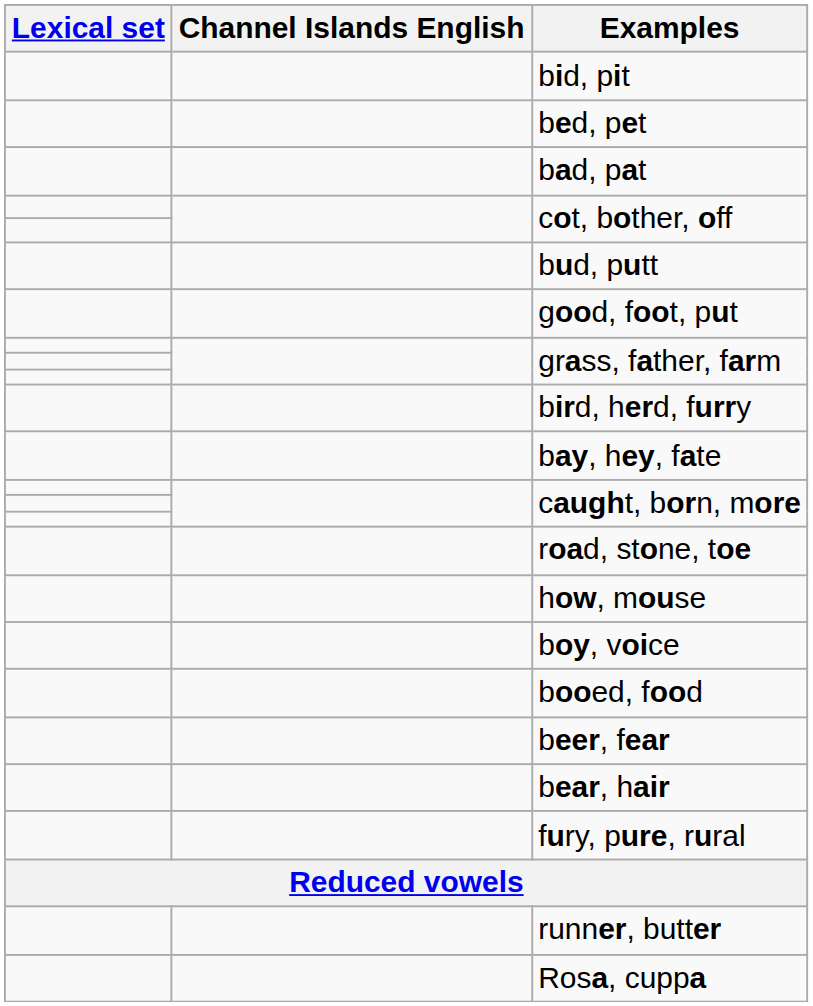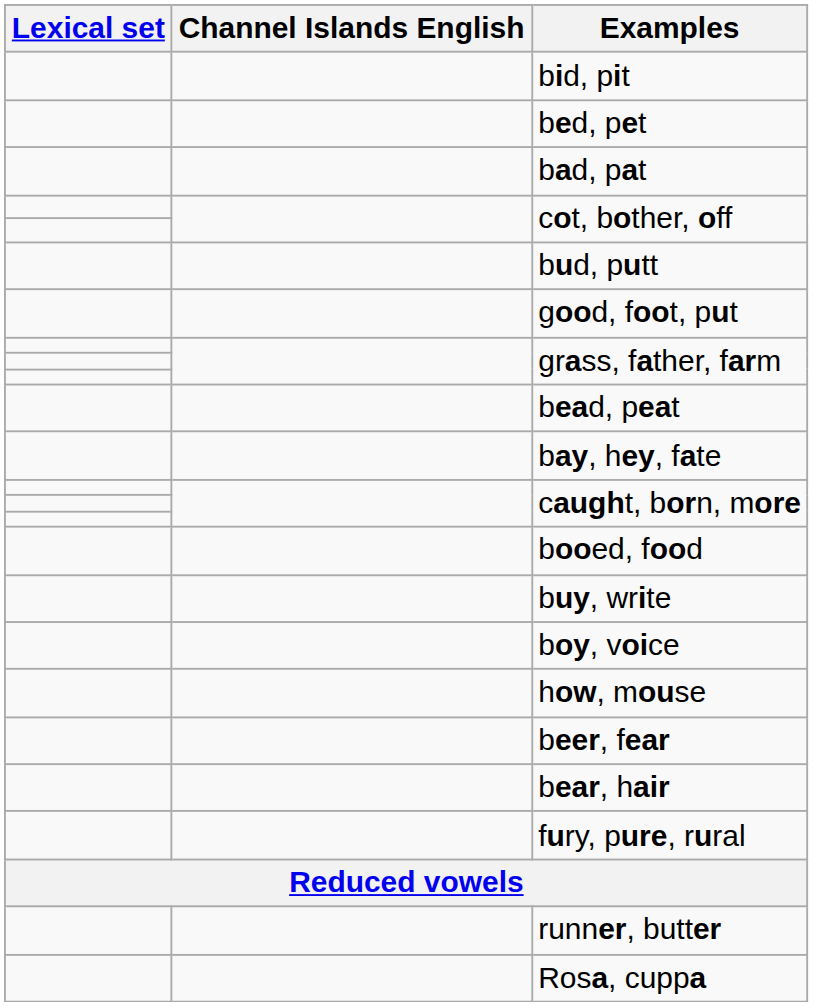 <table class="wikitable">
 <tr>
 <th><a href='#'>Lexical set</a></th>
 <th>Channel Islands English</th>
 <th>Examples</th>
 </tr>
 <tr>
 <td></td>
 <td></td>
 <td>b<strong>i</strong>d, p<strong>i</strong>t</td>
 </tr>
 <tr>
 <td></td>
 <td></td>
 <td>b<strong>e</strong>d, p<strong>e</strong>t</td>
 </tr>
 <tr>
 <td></td>
 <td></td>
 <td>b<strong>a</strong>d, p<strong>a</strong>t</td>
 </tr>
 <tr>
 <td></td>
 <td rowspan=2></td>
 <td rowspan=2>c<strong>o</strong>t, b<strong>o</strong>ther, <strong>o</strong>ff</td>
 </tr>
 <tr>
 <td></td>
 </tr>
 <tr>
 <td></td>
 <td></td>
 <td>b<strong>u</strong>d, p<strong>u</strong>tt</td>
 </tr>
 <tr>
 <td></td>
 <td></td>
 <td>g<strong>oo</strong>d, f<strong>oo</strong>t, p<strong>u</strong>t</td>
 </tr>
 <tr>
 <td></td>
 <td rowspan=3></td>
 <td rowspan=3>gr<strong>a</strong>ss, f<strong>a</strong>ther, f<strong>ar</strong>m</td>
 </tr>
 <tr>
 <td></td>
 </tr>
 <tr>
 <td></td>
 </tr>
 <tr>
 <td></td>
 <td></td>
-<td>b<strong>ir</strong>d, h<strong>er</strong>d, f<strong>urr</strong>y</td>
+<td>b<strong>ea</strong>d, p<strong>ea</strong>t</td>
 </tr>
 <tr>
 <td></td>
 <td></td>
 <td>b<strong>ay</strong>, h<strong>ey</strong>, f<strong>a</strong>te</td>
 </tr>
 <tr>
 <td></td>
 <td rowspan=3></td>
 <td rowspan=3>c<strong>augh</strong>t, b<strong>or</strong>n, m<strong>ore</strong></td>
 </tr>
 <tr>
 <td></td>
 </tr>
 <tr>
 <td></td>
 </tr>
 <tr>
 <td></td>
 <td></td>
-<td>r<strong>oa</strong>d, st<strong>o</strong>ne, t<strong>oe</strong></td>
+<td>b<strong>oo</strong>ed, f<strong>oo</strong>d</td>
 </tr>
 <tr>
 <td></td>
-<td> <br></td>
-<td>h<strong>ow</strong>, m<strong>ou</strong>se</td>
+<td></td>
+<td>b<strong>uy</strong>, wr<strong>i</strong>te</td>
 </tr>
 <tr>
 <td></td>
 <td></td>
 <td>b<strong>oy</strong>, v<strong>oi</strong>ce</td>
 </tr>
 <tr>
 <td></td>
-<td></td>
-<td>b<strong>oo</strong>ed, f<strong>oo</strong>d</td>
+<td> <br></td>
+<td>h<strong>ow</strong>, m<strong>ou</strong>se</td>
 </tr>
 <tr>
 <td></td>
 <td></td>
 <td>b<strong>eer</strong>, f<strong>ear</strong></td>
 </tr>
 <tr>
 <td></td>
 <td></td>
 <td>b<strong>ear</strong>, h<strong>air</strong></td>
 </tr>
 <tr>
 <td></td>
 <td></td>
 <td>f<strong>u</strong>ry, p<strong>ure</strong>, r<strong>u</strong>ral</td>
 </tr>
 <tr>
 <th colspan="3"><a href='#'>Reduced vowels</a></th>
 </tr>
 <tr>
 <td></td>
 <td></td>
 <td>runn<strong>er</strong>, butt<strong>er</strong></td>
 </tr>
 <tr>
 <td></td>
 <td></td>
 <td>Ros<strong>a</strong>, cupp<strong>a</strong></td>
 </tr>
 </table>
